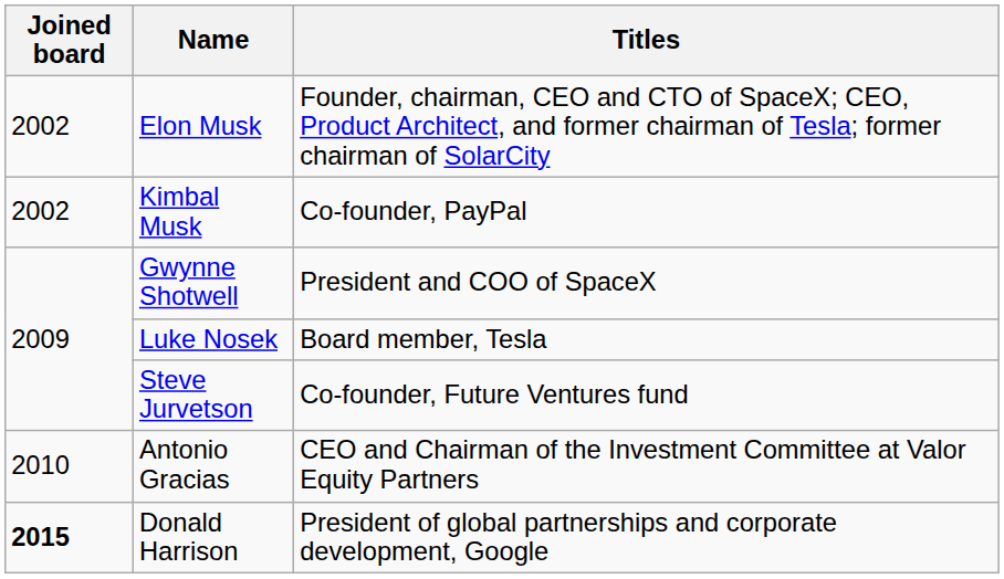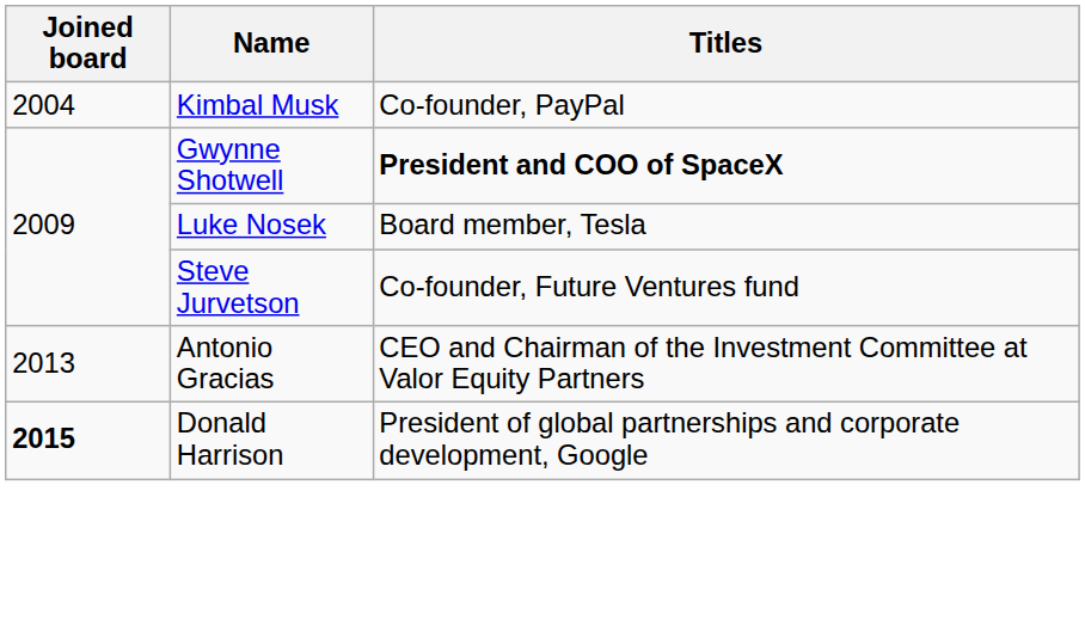 <table class="wikitable sortable">
 <tr>
 <th>Joined board</th>
 <th>Name</th>
 <th>Titles</th>
 </tr>
 <tr>
-<td>2002</td>
-<td><a href='#'>Elon Musk</a></td>
-<td>Founder, chairman, CEO and CTO of SpaceX; CEO, <a href='#'>Product Architect</a>, and former chairman of <a href='#'>Tesla</a>; former chairman of <a href='#'>SolarCity</a></td>
-</tr>
-<tr>
-<td>2002</td>
+<td>2004</td>
 <td><a href='#'>Kimbal Musk</a></td>
 <td>Co-founder, PayPal</td>
 </tr>
 <tr>
 <td rowspan="3">2009</td>
 <td><a href='#'>Gwynne Shotwell</a></td>
-<td>President and COO of SpaceX</td>
+<td><strong>President and COO of SpaceX</strong></td>
 </tr>
 <tr>
 <td><a href='#'>Luke Nosek</a></td>
 <td>Board member, Tesla</td>
 </tr>
 <tr>
 <td><a href='#'>Steve Jurvetson</a></td>
 <td>Co-founder, Future Ventures fund</td>
 </tr>
 <tr>
-<td>2010</td>
+<td>2013</td>
 <td>Antonio Gracias</td>
 <td>CEO and Chairman of the Investment Committee at Valor Equity Partners</td>
 </tr>
 <tr>
 <td><strong>2015</strong></td>
 <td>Donald Harrison</td>
 <td>President of global partnerships and corporate development, Google</td>
 </tr>
 </table>
